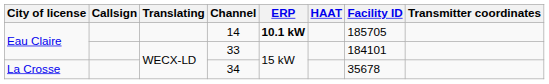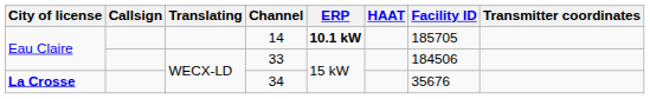 <table class="sortable wikitable">
 <tr>
 <th>City of license</th>
 <th>Callsign</th>
 <th>Translating</th>
 <th>Channel</th>
 <th><a href='#'>ERP</a></th>
 <th><a href='#'>HAAT</a></th>
 <th><a href='#'>Facility ID</a></th>
 <th>Transmitter coordinates</th>
 </tr>
 <tr>
 <td rowspan=2><a href='#'>Eau Claire</a></td>
 <td><strong></strong></td>
 <td></td>
 <td style="text-align: center;">14</td>
 <td><strong>10.1 kW</strong></td>
 <td></td>
 <td>185705</td>
 <td></td>
 </tr>
 <tr>
 <td><strong></strong></td>
 <td rowspan=2>WECX-LD</td>
 <td style="text-align: center;">33</td>
 <td rowspan=2>15 kW</td>
 <td></td>
-<td>184101</td>
+<td>184506</td>
 <td></td>
 </tr>
 <tr>
-<td><a href='#'>La Crosse</a></td>
+<td><strong><a href='#'>La Crosse</a></strong></td>
 <td><strong></strong></td>
 <td style="text-align: center;">34</td>
 <td></td>
-<td>35678</td>
+<td>35676</td>
 <td></td>
 </tr>
 </table>
